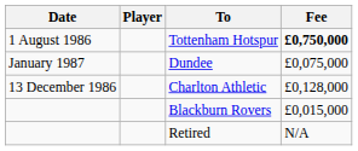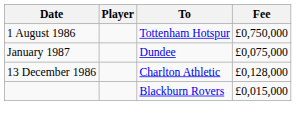 <table class="wikitable sortable" style="font-size:95%">
 <tr>
 <th>Date</th>
 <th>Player</th>
 <th>To</th>
 <th>Fee</th>
 </tr>
 <tr>
 <td>1 August 1986</td>
 <td> </td>
 <td><a href='#'>Tottenham Hotspur</a></td>
-<td><strong>£0,750,000</strong></td>
+<td>£0,750,000</td>
 </tr>
 <tr>
 <td> January 1987</td>
 <td> </td>
 <td><a href='#'>Dundee</a></td>
 <td>£0,075,000</td>
 </tr>
 <tr>
 <td>13 December 1986</td>
 <td> </td>
 <td><a href='#'>Charlton Athletic</a></td>
 <td>£0,128,000</td>
 </tr>
 <tr>
 <td></td>
 <td> </td>
 <td><a href='#'>Blackburn Rovers</a></td>
 <td>£0,015,000</td>
 </tr>
-<tr>
-<td></td>
-<td> </td>
-<td>Retired</td>
-<td>N/A</td>
-</tr>
 </table>
